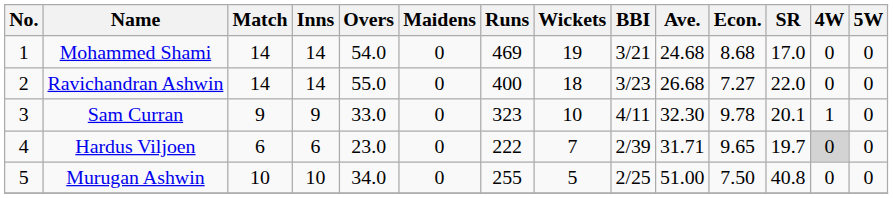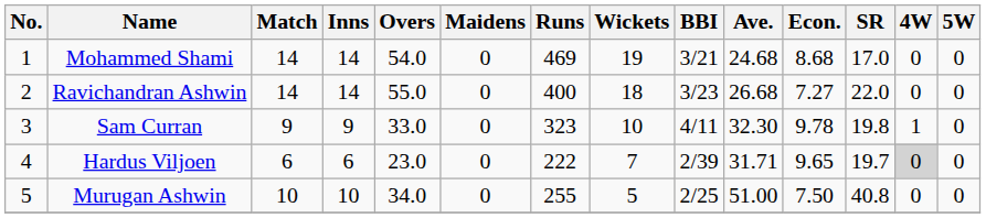 <table class="wikitable sortable" style="text-align: center;">
 <tr>
 <th>No.</th>
 <th>Name</th>
 <th>Match</th>
 <th>Inns</th>
 <th>Overs</th>
 <th>Maidens</th>
 <th>Runs</th>
 <th>Wickets</th>
 <th>BBI</th>
 <th>Ave.</th>
 <th>Econ.</th>
 <th>SR</th>
 <th>4W</th>
 <th>5W</th>
 </tr>
 <tr>
 <td>1</td>
 <td><a href='#'>Mohammed Shami</a></td>
 <td>14</td>
 <td>14</td>
 <td>54.0</td>
 <td>0</td>
 <td>469</td>
 <td>19</td>
 <td>3/21</td>
 <td>24.68</td>
 <td>8.68</td>
 <td>17.0</td>
 <td>0</td>
 <td>0</td>
 </tr>
 <tr>
 <td>2</td>
 <td><a href='#'>Ravichandran Ashwin</a></td>
 <td>14</td>
 <td>14</td>
 <td>55.0</td>
 <td>0</td>
 <td>400</td>
 <td>18</td>
 <td>3/23</td>
 <td>26.68</td>
 <td>7.27</td>
 <td>22.0</td>
 <td>0</td>
 <td>0</td>
 </tr>
 <tr>
 <td>3</td>
 <td><a href='#'>Sam Curran</a></td>
 <td>9</td>
 <td>9</td>
 <td>33.0</td>
 <td>0</td>
 <td>323</td>
 <td>10</td>
 <td>4/11</td>
 <td>32.30</td>
 <td>9.78</td>
-<td>20.1</td>
+<td>19.8</td>
 <td>1</td>
 <td>0</td>
 </tr>
 <tr>
 <td>4</td>
 <td><a href='#'>Hardus Viljoen</a></td>
 <td>6</td>
 <td>6</td>
 <td>23.0</td>
 <td>0</td>
 <td>222</td>
 <td>7</td>
 <td>2/39</td>
 <td>31.71</td>
 <td>9.65</td>
 <td>19.7</td>
 <td style="background: lightgrey;">0</td>
 <td>0</td>
 </tr>
 <tr>
 <td>5</td>
 <td><a href='#'>Murugan Ashwin</a></td>
 <td>10</td>
 <td>10</td>
 <td>34.0</td>
 <td>0</td>
 <td>255</td>
 <td>5</td>
 <td>2/25</td>
 <td>51.00</td>
 <td>7.50</td>
 <td>40.8</td>
 <td>0</td>
 <td>0</td>
 </tr>
 <tr>
 </tr>
 </table>
